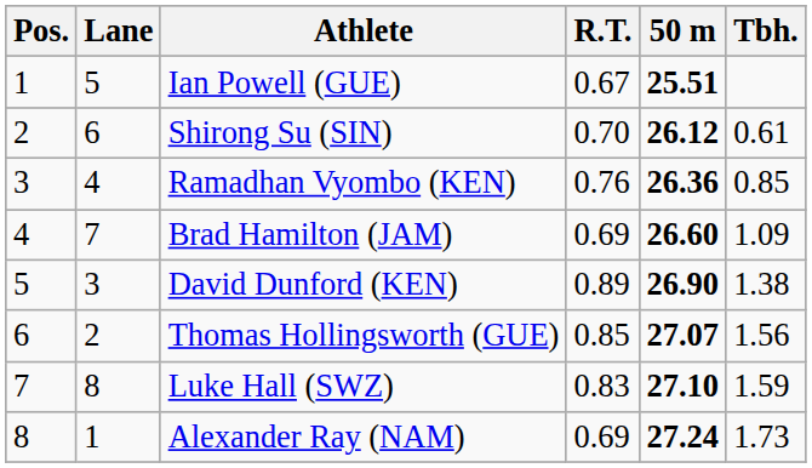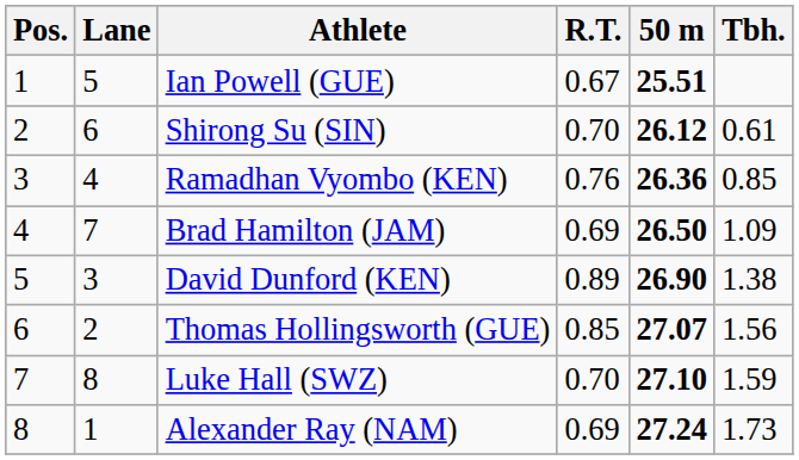 <table class="wikitable">
 <tr>
 <th>Pos.</th>
 <th>Lane</th>
 <th>Athlete</th>
 <th>R.T.</th>
 <th>50 m</th>
 <th>Tbh.</th>
 </tr>
 <tr>
 <td>1</td>
 <td>5</td>
 <td> <a href='#'>Ian Powell</a> (<a href='#'>GUE</a>)</td>
 <td>0.67</td>
 <td><strong>25.51</strong></td>
 <td> </td>
 </tr>
 <tr>
 <td>2</td>
 <td>6</td>
 <td> <a href='#'>Shirong Su</a> (<a href='#'>SIN</a>)</td>
 <td>0.70</td>
 <td><strong>26.12</strong></td>
 <td>0.61</td>
 </tr>
 <tr>
 <td>3</td>
 <td>4</td>
 <td> <a href='#'>Ramadhan Vyombo</a> (<a href='#'>KEN</a>)</td>
 <td>0.76</td>
 <td><strong>26.36</strong></td>
 <td>0.85</td>
 </tr>
 <tr>
 <td>4</td>
 <td>7</td>
 <td> <a href='#'>Brad Hamilton</a> (<a href='#'>JAM</a>)</td>
 <td>0.69</td>
-<td><strong>26.60</strong></td>
+<td><strong>26.50</strong></td>
 <td>1.09</td>
 </tr>
 <tr>
 <td>5</td>
 <td>3</td>
 <td> <a href='#'>David Dunford</a> (<a href='#'>KEN</a>)</td>
 <td>0.89</td>
 <td><strong>26.90</strong></td>
 <td>1.38</td>
 </tr>
 <tr>
 <td>6</td>
 <td>2</td>
 <td> <a href='#'>Thomas Hollingsworth</a> (<a href='#'>GUE</a>)</td>
 <td>0.85</td>
 <td><strong>27.07</strong></td>
 <td>1.56</td>
 </tr>
 <tr>
 <td>7</td>
 <td>8</td>
 <td> <a href='#'>Luke Hall</a> (<a href='#'>SWZ</a>)</td>
-<td>0.83</td>
+<td>0.70</td>
 <td><strong>27.10</strong></td>
 <td>1.59</td>
 </tr>
 <tr>
 <td>8</td>
 <td>1</td>
 <td> <a href='#'>Alexander Ray</a> (<a href='#'>NAM</a>)</td>
 <td>0.69</td>
 <td><strong>27.24</strong></td>
 <td>1.73</td>
 </tr>
 </table>
